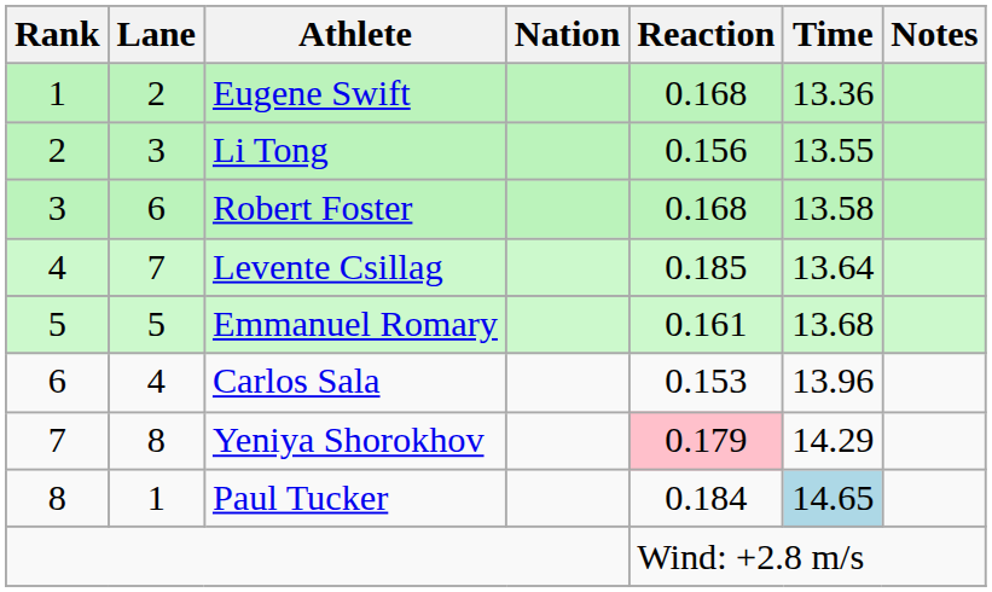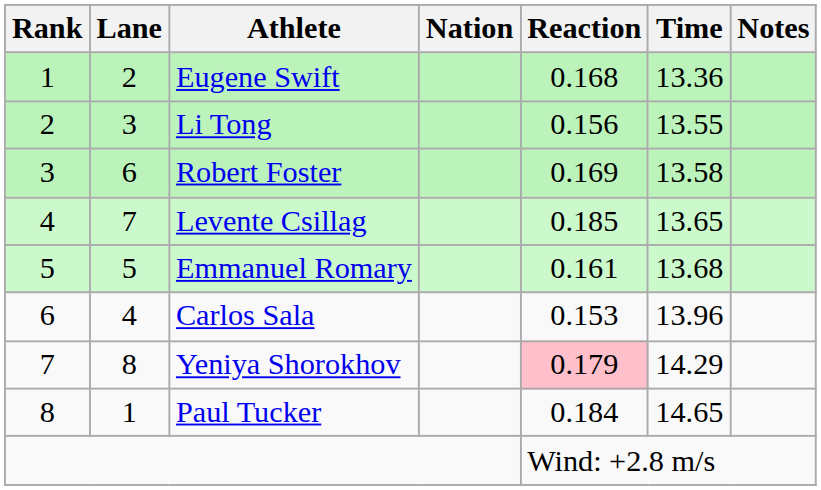 <table class="wikitable sortable" style="text-align:center">
 <tr>
 <th>Rank</th>
 <th>Lane</th>
 <th>Athlete</th>
 <th>Nation</th>
 <th>Reaction</th>
 <th>Time</th>
 <th>Notes</th>
 </tr>
 <tr bgcolor=bbf3bb>
 <td>1</td>
 <td>2</td>
 <td align="left"><a href='#'>Eugene Swift</a></td>
 <td align=left></td>
 <td>0.168</td>
 <td>13.36</td>
 <td></td>
 </tr>
 <tr bgcolor=bbf3bb>
 <td>2</td>
 <td>3</td>
 <td align="left"><a href='#'>Li Tong</a></td>
 <td align=left></td>
 <td>0.156</td>
 <td>13.55</td>
 <td></td>
 </tr>
 <tr bgcolor=bbf3bb>
 <td>3</td>
 <td>6</td>
 <td align="left"><a href='#'>Robert Foster</a></td>
 <td align=left></td>
-<td>0.168</td>
+<td>0.169</td>
 <td>13.58</td>
 <td></td>
 </tr>
 <tr bgcolor=ccf9cc>
 <td>4</td>
 <td>7</td>
 <td align="left"><a href='#'>Levente Csillag</a></td>
 <td align=left></td>
 <td>0.185</td>
-<td>13.64</td>
+<td>13.65</td>
 <td></td>
 </tr>
 <tr bgcolor=ccf9cc>
 <td>5</td>
 <td>5</td>
 <td align="left"><a href='#'>Emmanuel Romary</a></td>
 <td align=left></td>
 <td>0.161</td>
 <td>13.68</td>
 <td></td>
 </tr>
 <tr>
 <td>6</td>
 <td>4</td>
 <td align="left"><a href='#'>Carlos Sala</a></td>
 <td align=left></td>
 <td>0.153</td>
 <td>13.96</td>
 <td></td>
 </tr>
 <tr>
 <td>7</td>
 <td>8</td>
 <td align="left"><a href='#'>Yeniya Shorokhov</a></td>
 <td align=left></td>
 <td style="background: pink;">0.179</td>
 <td>14.29</td>
 <td></td>
 </tr>
 <tr>
 <td>8</td>
 <td>1</td>
 <td align="left"><a href='#'>Paul Tucker</a></td>
 <td align=left></td>
 <td>0.184</td>
-<td style="background: lightblue;">14.65</td>
+<td>14.65</td>
 <td></td>
 </tr>
 <tr class="sortbottom">
 <td colspan=4></td>
 <td colspan="3" style="text-align:left;">Wind: +2.8 m/s</td>
 </tr>
 </table>
